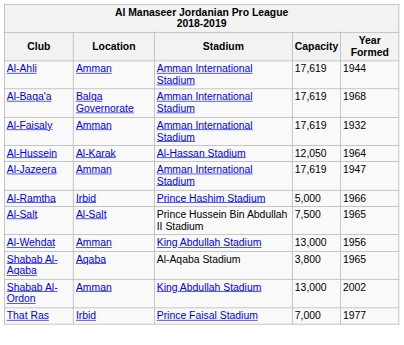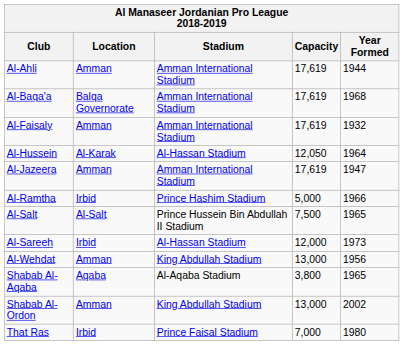 <table class="wikitable">
 <tr>
 <th colspan="5">Al Manaseer Jordanian Pro League <br>2018-2019</th>
 </tr>
 <tr>
 <th>Club</th>
 <th>Location</th>
 <th>Stadium</th>
 <th>Capacity</th>
 <th>Year Formed</th>
 </tr>
 <tr style="vertical-align:top;">
 <td><a href='#'>Al-Ahli</a></td>
 <td><a href='#'>Amman</a></td>
 <td><a href='#'>Amman International Stadium</a></td>
 <td>17,619</td>
 <td>1944</td>
 </tr>
 <tr style="vertical-align:top;">
 <td><a href='#'>Al-Baqa'a</a></td>
 <td><a href='#'>Balqa Governorate </a></td>
 <td><a href='#'>Amman International Stadium</a></td>
 <td>17,619</td>
 <td>1968</td>
 </tr>
 <tr style="vertical-align:top;">
 <td><a href='#'>Al-Faisaly</a></td>
 <td><a href='#'>Amman</a></td>
 <td><a href='#'>Amman International Stadium</a></td>
 <td>17,619</td>
 <td>1932</td>
 </tr>
 <tr style="vertical-align:top;">
 <td><a href='#'>Al-Hussein</a></td>
 <td><a href='#'>Al-Karak</a></td>
 <td><a href='#'>Al-Hassan Stadium</a></td>
 <td>12,050</td>
 <td>1964</td>
 </tr>
 <tr style="vertical-align:top;">
 <td><a href='#'>Al-Jazeera</a></td>
 <td><a href='#'>Amman</a></td>
 <td><a href='#'>Amman International Stadium</a></td>
 <td>17,619</td>
 <td>1947</td>
 </tr>
 <tr style="vertical-align:top;">
 <td><a href='#'>Al-Ramtha</a></td>
 <td><a href='#'>Irbid</a></td>
 <td><a href='#'>Prince Hashim Stadium</a></td>
 <td>5,000</td>
 <td>1966</td>
 </tr>
 <tr style="vertical-align:top;">
 <td><a href='#'>Al-Salt</a></td>
 <td><a href='#'>Al-Salt</a></td>
 <td>Prince Hussein Bin Abdullah II Stadium</td>
 <td>7,500</td>
 <td>1965</td>
 </tr>
 <tr style="vertical-align:top;">
+<td><a href='#'>Al-Sareeh</a></td>
+<td><a href='#'>Irbid</a></td>
+<td><a href='#'>Al-Hassan Stadium</a></td>
+<td>12,000</td>
+<td>1973</td>
+</tr>
+<tr style="vertical-align:top;">
 <td><a href='#'>Al-Wehdat</a></td>
 <td><a href='#'>Amman</a></td>
 <td><a href='#'>King Abdullah Stadium</a></td>
 <td>13,000</td>
 <td>1956</td>
 </tr>
 <tr style="vertical-align:top;">
 <td><a href='#'>Shabab Al-Aqaba</a></td>
 <td><a href='#'>Aqaba</a></td>
 <td>Al-Aqaba Stadium</td>
 <td>3,800</td>
 <td>1965</td>
 </tr>
 <tr style="vertical-align:top;">
 <td><a href='#'>Shabab Al-Ordon</a></td>
 <td><a href='#'>Amman</a></td>
 <td><a href='#'>King Abdullah Stadium</a></td>
 <td>13,000</td>
 <td>2002</td>
 </tr>
 <tr style="vertical-align:top;">
 <td><a href='#'>That Ras</a></td>
 <td><a href='#'>Irbid</a></td>
 <td><a href='#'>Prince Faisal Stadium</a></td>
 <td>7,000</td>
-<td>1977</td>
+<td>1980</td>
 </tr>
 </table>
